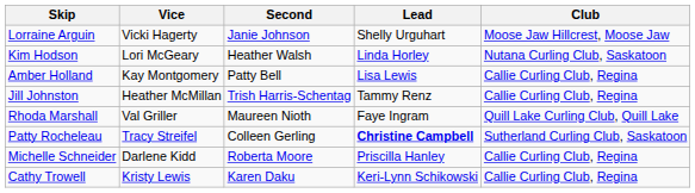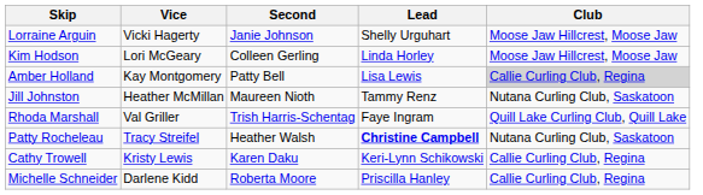 <table class="wikitable" border="1">
 <tr>
 <th>Skip</th>
 <th>Vice</th>
 <th>Second</th>
 <th>Lead</th>
 <th>Club</th>
 </tr>
 <tr>
 <td><a href='#'>Lorraine Arguin</a></td>
 <td>Vicki Hagerty</td>
 <td><a href='#'>Janie Johnson</a></td>
 <td>Shelly Urguhart</td>
 <td><a href='#'>Moose Jaw Hillcrest</a>, <a href='#'>Moose Jaw</a></td>
 </tr>
 <tr>
 <td><a href='#'>Kim Hodson</a></td>
 <td>Lori McGeary</td>
-<td>Heather Walsh</td>
+<td>Colleen Gerling</td>
 <td><a href='#'>Linda Horley</a></td>
-<td><a href='#'>Nutana Curling Club</a>, <a href='#'>Saskatoon</a></td>
+<td><a href='#'>Moose Jaw Hillcrest</a>, <a href='#'>Moose Jaw</a></td>
 </tr>
 <tr>
 <td><a href='#'>Amber Holland</a></td>
 <td>Kay Montgomery</td>
 <td>Patty Bell</td>
 <td><a href='#'>Lisa Lewis</a></td>
-<td><a href='#'>Callie Curling Club</a>, <a href='#'>Regina</a></td>
+<td style="background: lightgrey;"><a href='#'>Callie Curling Club</a>, <a href='#'>Regina</a></td>
 </tr>
 <tr>
 <td><a href='#'>Jill Johnston</a></td>
 <td>Heather McMillan</td>
-<td><a href='#'>Trish Harris-Schentag</a></td>
+<td>Maureen Nioth</td>
 <td>Tammy Renz</td>
-<td><a href='#'>Callie Curling Club</a>, <a href='#'>Regina</a></td>
+<td>Nutana Curling Club, <a href='#'>Saskatoon</a></td>
 </tr>
 <tr>
 <td><a href='#'>Rhoda Marshall</a></td>
 <td>Val Griller</td>
-<td>Maureen Nioth</td>
+<td><a href='#'>Trish Harris-Schentag</a></td>
 <td>Faye Ingram</td>
 <td><a href='#'>Quill Lake Curling Club</a>, <a href='#'>Quill Lake</a></td>
 </tr>
 <tr>
 <td><a href='#'>Patty Rocheleau</a></td>
 <td><a href='#'>Tracy Streifel</a></td>
-<td>Colleen Gerling</td>
+<td>Heather Walsh</td>
 <td><strong><a href='#'>Christine Campbell</a></strong></td>
-<td><a href='#'>Sutherland Curling Club</a>, <a href='#'>Saskatoon</a></td>
+<td>Nutana Curling Club, <a href='#'>Saskatoon</a></td>
+</tr>
+<tr>
+<td><a href='#'>Cathy Trowell</a></td>
+<td><a href='#'>Kristy Lewis</a></td>
+<td><a href='#'>Karen Daku</a></td>
+<td><a href='#'>Keri-Lynn Schikowski</a></td>
+<td><a href='#'>Callie Curling Club</a>, <a href='#'>Regina</a></td>
 </tr>
 <tr>
 <td><a href='#'>Michelle Schneider</a></td>
 <td>Darlene Kidd</td>
 <td><a href='#'>Roberta Moore</a></td>
 <td><a href='#'>Priscilla Hanley</a></td>
 <td><a href='#'>Callie Curling Club</a>, <a href='#'>Regina</a></td>
 </tr>
-<tr>
-<td><a href='#'>Cathy Trowell</a></td>
-<td><a href='#'>Kristy Lewis</a></td>
-<td><a href='#'>Karen Daku</a></td>
-<td><a href='#'>Keri-Lynn Schikowski</a></td>
-<td><a href='#'>Callie Curling Club</a>, <a href='#'>Regina</a></td>
-</tr>
 </table>
